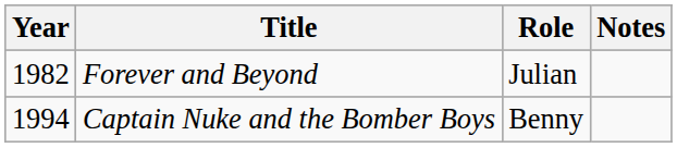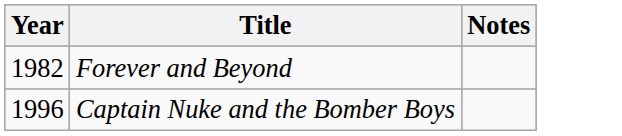 <table class="wikitable sortable">
 <tr>
 <th>Year</th>
 <th>Title</th>
-<th>Role</th>
 <th>Notes</th>
 </tr>
 <tr>
 <td>1982</td>
 <td><em>Forever and Beyond</em></td>
-<td>Julian</td>
 <td></td>
 </tr>
 <tr>
-<td>1994</td>
+<td>1996</td>
 <td><em>Captain Nuke and the Bomber Boys</em></td>
-<td>Benny</td>
 <td></td>
 </tr>
 </table>
